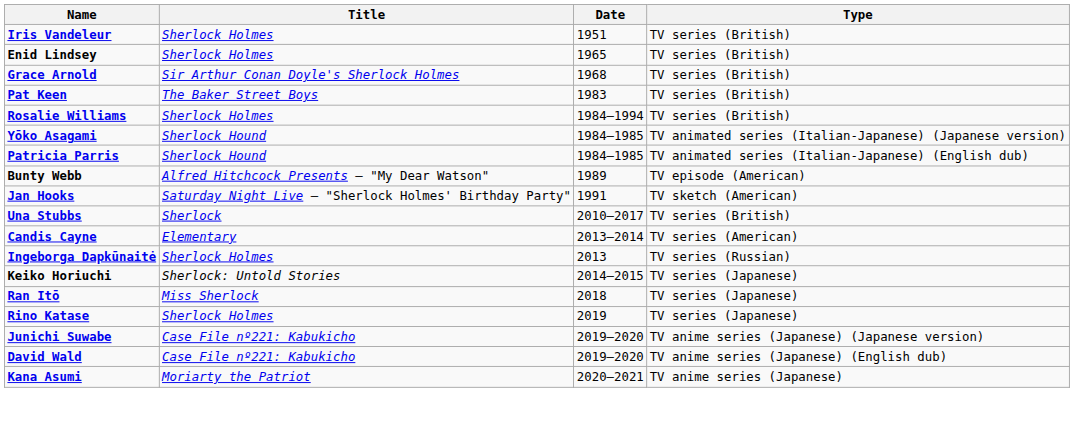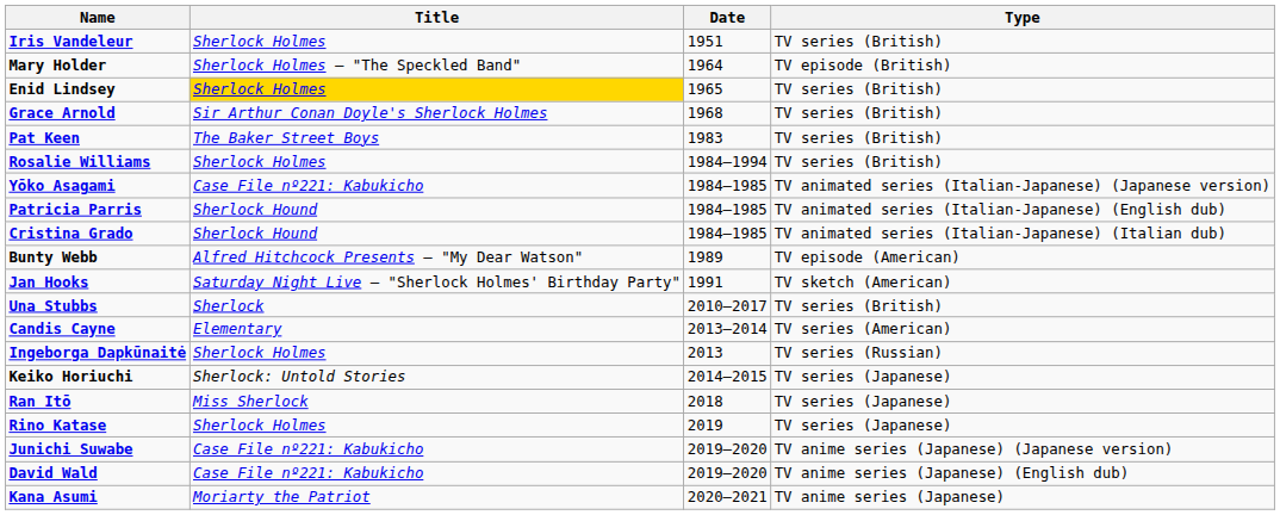 <table class="wikitable sortable">
 <tr>
 <th>Name</th>
 <th>Title</th>
 <th>Date</th>
 <th>Type</th>
 </tr>
 <tr>
 <td><strong><a href='#'>Iris Vandeleur</a></strong></td>
 <td><em><a href='#'>Sherlock Holmes</a></em></td>
 <td>1951</td>
 <td>TV series (British)</td>
 </tr>
 <tr>
+<td><strong>Mary Holder</strong></td>
+<td><em><a href='#'>Sherlock Holmes</a></em> – "The Speckled Band"</td>
+<td>1964</td>
+<td>TV episode (British)</td>
+</tr>
+<tr>
 <td><strong>Enid Lindsey</strong></td>
-<td><em><a href='#'>Sherlock Holmes</a></em></td>
+<td style="background: gold;"><em><a href='#'>Sherlock Holmes</a></em></td>
 <td>1965</td>
 <td>TV series (British)</td>
 </tr>
 <tr>
 <td><strong><a href='#'>Grace Arnold</a></strong></td>
 <td><em><a href='#'>	Sir Arthur Conan Doyle's Sherlock Holmes</a></em></td>
 <td>1968</td>
 <td>TV series (British)</td>
 </tr>
 <tr>
 <td><strong><a href='#'>Pat Keen</a></strong></td>
 <td><em><a href='#'>The Baker Street Boys</a></em></td>
 <td>1983</td>
 <td>TV series (British)</td>
 </tr>
 <tr>
 <td><strong><a href='#'>Rosalie Williams</a></strong></td>
 <td><em><a href='#'>Sherlock Holmes</a></em></td>
 <td>1984–1994</td>
 <td>TV series (British)</td>
 </tr>
 <tr>
 <td><strong><a href='#'>Yōko Asagami</a></strong></td>
-<td><em><a href='#'>Sherlock Hound</a></em></td>
+<td><em><a href='#'>Case File nº221: Kabukicho</a></em></td>
 <td>1984–1985</td>
 <td>TV animated series (Italian-Japanese) (Japanese version)</td>
 </tr>
 <tr>
 <td><strong><a href='#'>Patricia Parris</a></strong></td>
 <td><em><a href='#'>Sherlock Hound</a></em></td>
 <td>1984–1985</td>
 <td>TV animated series (Italian-Japanese) (English dub)</td>
+</tr>
+<tr>
+<td><strong><a href='#'>Cristina Grado</a></strong></td>
+<td><em><a href='#'>Sherlock Hound</a></em></td>
+<td>1984–1985</td>
+<td>TV animated series (Italian-Japanese) (Italian dub)</td>
 </tr>
 <tr>
 <td><strong>Bunty Webb</strong></td>
 <td><em><a href='#'>Alfred Hitchcock Presents</a></em> – "My Dear Watson"</td>
 <td>1989</td>
 <td>TV episode (American)</td>
 </tr>
 <tr>
 <td><strong><a href='#'>Jan Hooks</a></strong></td>
 <td><em><a href='#'>Saturday Night Live</a></em> – "Sherlock Holmes' Birthday Party"</td>
 <td>1991</td>
 <td>TV sketch (American)</td>
 </tr>
 <tr>
 <td><strong><a href='#'>Una Stubbs</a></strong></td>
 <td><em><a href='#'>Sherlock</a></em></td>
 <td>2010–2017</td>
 <td>TV series (British)</td>
 </tr>
 <tr>
 <td><strong><a href='#'>Candis Cayne</a></strong></td>
 <td><em><a href='#'>Elementary</a></em></td>
 <td>2013–2014</td>
 <td>TV series (American)</td>
 </tr>
 <tr>
 <td><strong><a href='#'>Ingeborga Dapkūnaitė</a></strong></td>
 <td><em><a href='#'>Sherlock Holmes</a></em></td>
 <td>2013</td>
 <td>TV series (Russian)</td>
 </tr>
 <tr>
 <td><strong>Keiko Horiuchi</strong></td>
 <td><em>Sherlock: Untold Stories</em></td>
 <td>2014–2015</td>
 <td>TV series (Japanese)</td>
 </tr>
 <tr>
 <td><strong><a href='#'>Ran Itō</a></strong></td>
 <td><em><a href='#'>Miss Sherlock</a></em></td>
 <td>2018</td>
 <td>TV series (Japanese)</td>
 </tr>
 <tr>
 <td><strong><a href='#'>Rino Katase</a></strong></td>
 <td><em><a href='#'>Sherlock Holmes</a></em></td>
 <td>2019</td>
 <td>TV series (Japanese)</td>
 </tr>
 <tr>
 <td><strong><a href='#'>Junichi Suwabe</a></strong></td>
 <td><em><a href='#'>Case File nº221: Kabukicho</a></em></td>
 <td>2019–2020</td>
 <td>TV anime series (Japanese) (Japanese version)</td>
 </tr>
 <tr>
 <td><strong><a href='#'>David Wald</a></strong></td>
 <td><em><a href='#'>Case File nº221: Kabukicho</a></em></td>
 <td>2019–2020</td>
 <td>TV anime series (Japanese) (English dub)</td>
 </tr>
 <tr>
 <td><strong><a href='#'>Kana Asumi</a></strong></td>
 <td><em><a href='#'>Moriarty the Patriot</a></em></td>
 <td>2020–2021</td>
 <td>TV anime series (Japanese)</td>
 </tr>
 </table>
